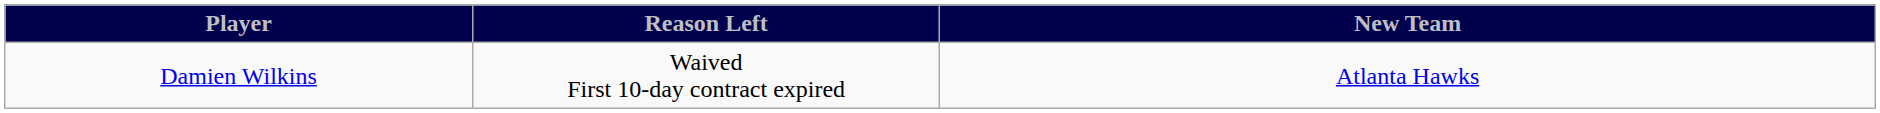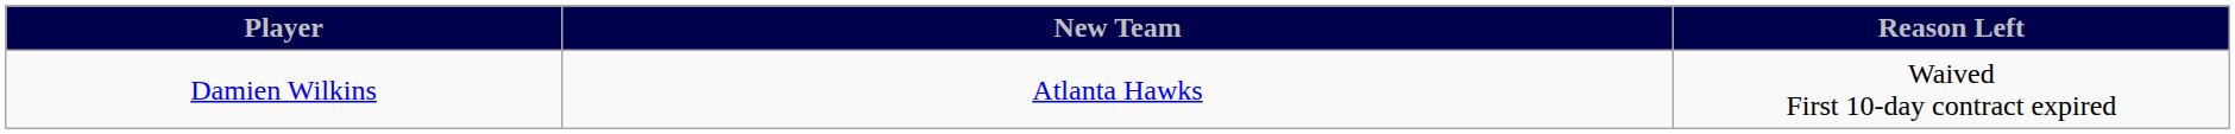 <table class="wikitable sortable sortable">
 <tr>
 <th style="background:#00004D; color:#BEBFC3" width="10%">Player</th>
+<th style="background:#00004D; color:#BEBFC3" width="20%">New Team</th>
 <th style="background:#00004D; color:#BEBFC3" width="10%">Reason Left</th>
-<th style="background:#00004D; color:#BEBFC3" width="20%">New Team</th>
 </tr>
 <tr style="text-align: center">
 <td><a href='#'>Damien Wilkins</a></td>
+<td><a href='#'>Atlanta Hawks</a></td>
 <td>Waived<br>First 10-day contract expired</td>
-<td><a href='#'>Atlanta Hawks</a></td>
 </tr>
 </table>
